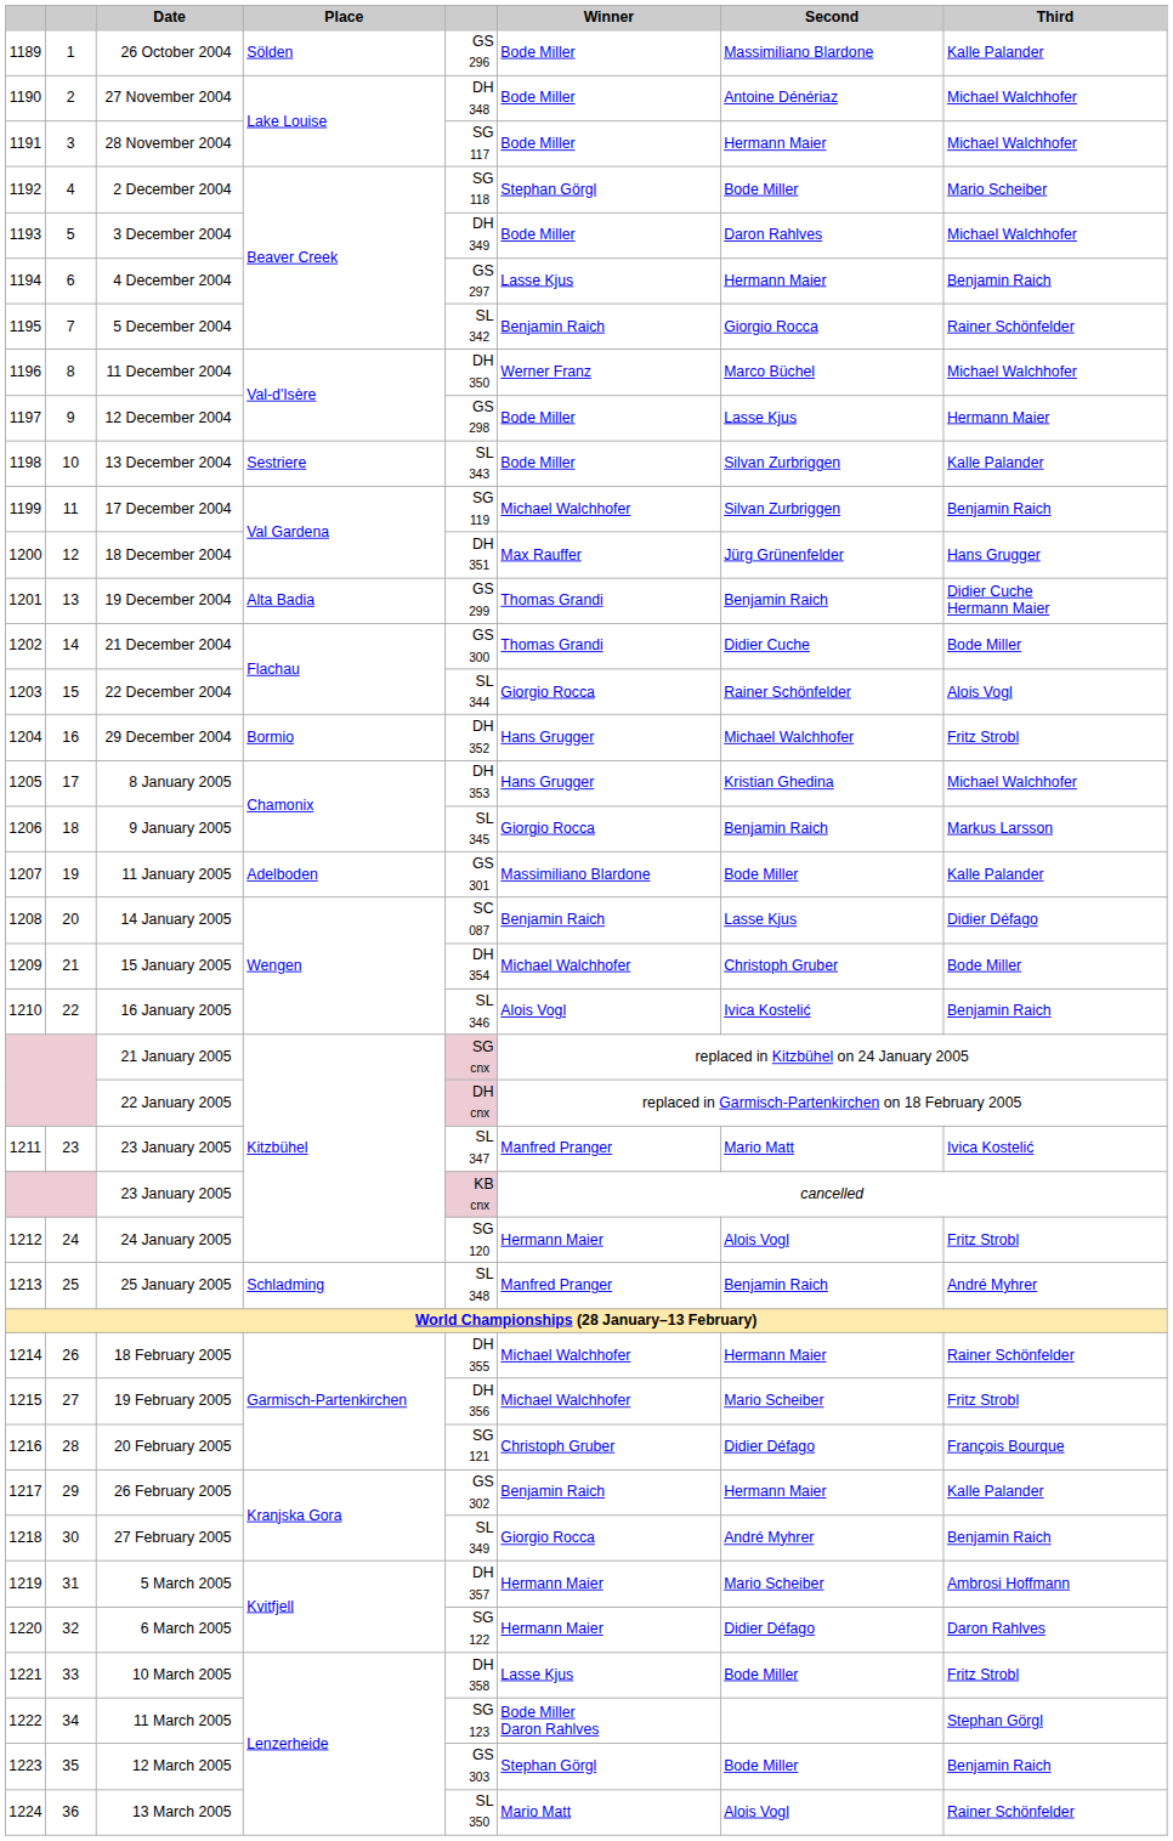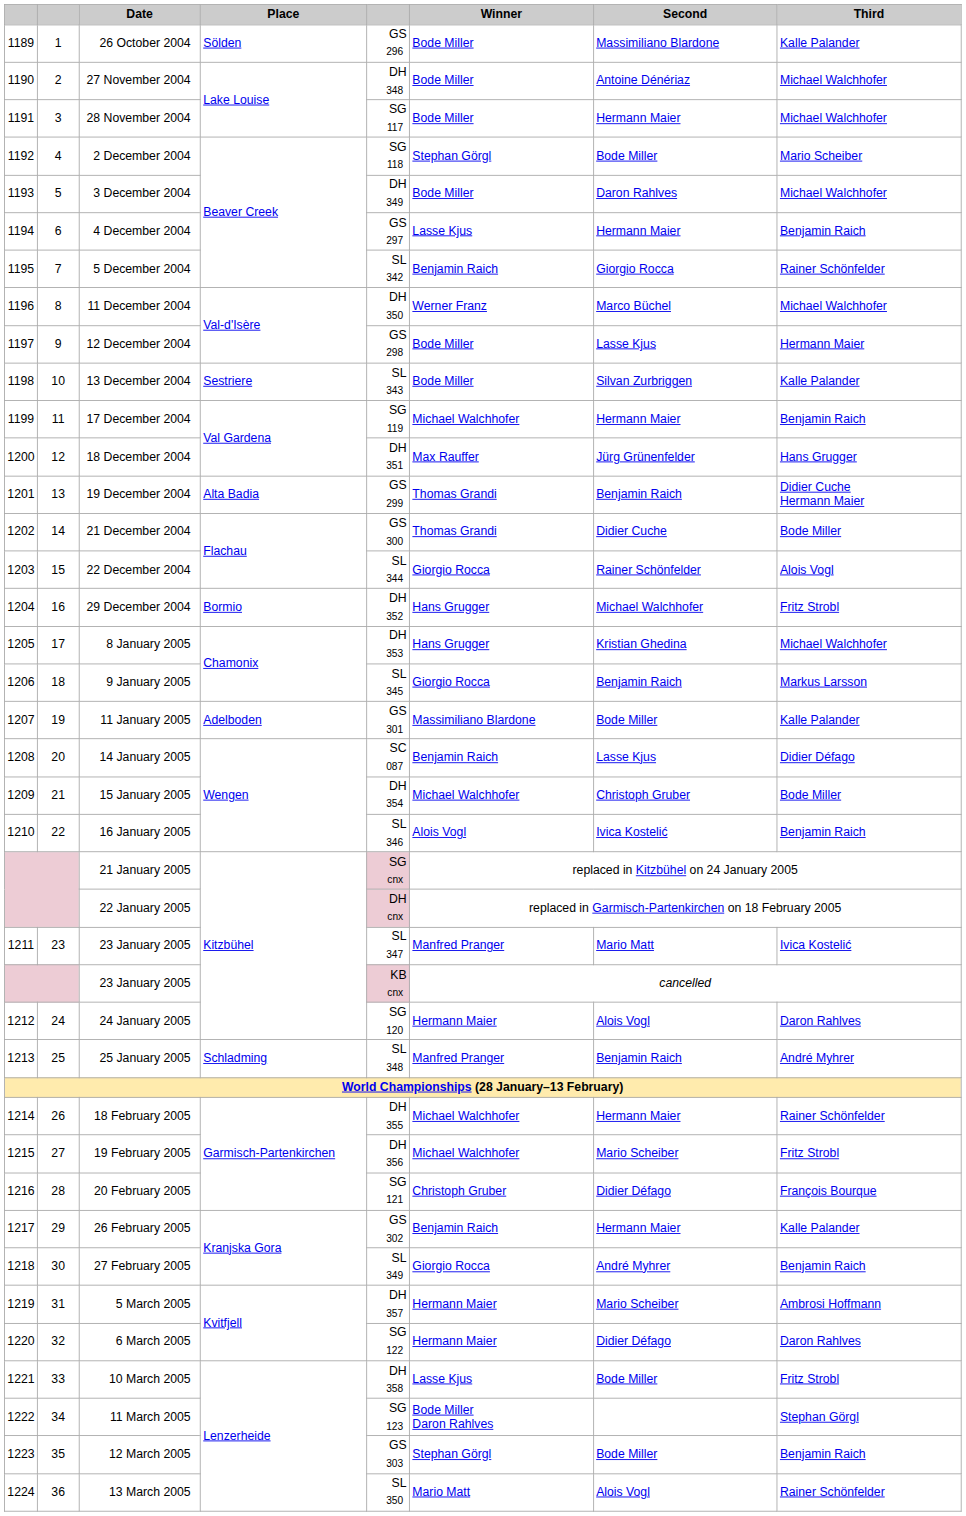 <table class="wikitable plainrowheaders" style="background:#fff; font-size:86%; line-height:16px; border:grey solid 1px; border-collapse:collapse;">
 <tr style="background:#ccc; text-align:center;">
 <td align="center" width="30"></td>
 <td align="center" width="40"></td>
 <td align="center" width="130"><strong>Date</strong></td>
 <td align="center" width="180"><strong>Place</strong></td>
 <td align="center" width="42"></td>
 <td align="center" width="200"><strong>Winner</strong></td>
 <td align="center" width="200"><strong>Second</strong></td>
 <td align="center" width="200"><strong>Third</strong></td>
 </tr>
 <tr>
 <td align=center>1189</td>
 <td align=center>1</td>
 <td align=right>26 October 2004  </td>
 <td> <a href='#'>Sölden</a></td>
 <td align=right>GS <sub>296</sub> </td>
 <td> <a href='#'>Bode Miller</a></td>
 <td> <a href='#'>Massimiliano Blardone</a></td>
 <td> <a href='#'>Kalle Palander</a></td>
 </tr>
 <tr>
 <td align=center>1190</td>
 <td align=center>2</td>
 <td align=right>27 November 2004  </td>
 <td rowspan=2> <a href='#'>Lake Louise</a></td>
 <td align=right>DH <sub>348</sub> </td>
 <td> <a href='#'>Bode Miller</a></td>
 <td> <a href='#'>Antoine Dénériaz</a></td>
 <td> <a href='#'>Michael Walchhofer</a></td>
 </tr>
 <tr>
 <td align=center>1191</td>
 <td align=center>3</td>
 <td align=right>28 November 2004  </td>
 <td align=right>SG <sub>117</sub> </td>
 <td> <a href='#'>Bode Miller</a></td>
 <td> <a href='#'>Hermann Maier</a></td>
 <td> <a href='#'>Michael Walchhofer</a></td>
 </tr>
 <tr>
 <td align=center>1192</td>
 <td align=center>4</td>
 <td align=right>2 December 2004  </td>
 <td rowspan=4> <a href='#'>Beaver Creek</a></td>
 <td align=right>SG <sub>118</sub> </td>
 <td> <a href='#'>Stephan Görgl</a></td>
 <td> <a href='#'>Bode Miller</a></td>
 <td> <a href='#'>Mario Scheiber</a></td>
 </tr>
 <tr>
 <td align=center>1193</td>
 <td align=center>5</td>
 <td align=right>3 December 2004  </td>
 <td align=right>DH <sub>349</sub> </td>
 <td> <a href='#'>Bode Miller</a></td>
 <td> <a href='#'>Daron Rahlves</a></td>
 <td> <a href='#'>Michael Walchhofer</a></td>
 </tr>
 <tr>
 <td align=center>1194</td>
 <td align=center>6</td>
 <td align=right>4 December 2004  </td>
 <td align=right>GS <sub>297</sub> </td>
 <td> <a href='#'>Lasse Kjus</a></td>
 <td> <a href='#'>Hermann Maier</a></td>
 <td> <a href='#'>Benjamin Raich</a></td>
 </tr>
 <tr>
 <td align=center>1195</td>
 <td align=center>7</td>
 <td align=right>5 December 2004  </td>
 <td align=right>SL <sub>342</sub> </td>
 <td> <a href='#'>Benjamin Raich</a></td>
 <td> <a href='#'>Giorgio Rocca</a></td>
 <td> <a href='#'>Rainer Schönfelder</a></td>
 </tr>
 <tr>
 <td align=center>1196</td>
 <td align=center>8</td>
 <td align=right>11 December 2004  </td>
 <td rowspan=2> <a href='#'>Val-d'Isère</a></td>
 <td align=right>DH <sub>350</sub> </td>
 <td> <a href='#'>Werner Franz</a></td>
 <td> <a href='#'>Marco Büchel</a></td>
 <td> <a href='#'>Michael Walchhofer</a></td>
 </tr>
 <tr>
 <td align=center>1197</td>
 <td align=center>9</td>
 <td align=right>12 December 2004  </td>
 <td align=right>GS <sub>298</sub> </td>
 <td> <a href='#'>Bode Miller</a></td>
 <td> <a href='#'>Lasse Kjus</a></td>
 <td> <a href='#'>Hermann Maier</a></td>
 </tr>
 <tr>
 <td align=center>1198</td>
 <td align=center>10</td>
 <td align=right>13 December 2004  </td>
 <td> <a href='#'>Sestriere</a></td>
 <td align=right>SL <sub>343</sub> </td>
 <td> <a href='#'>Bode Miller</a></td>
 <td> <a href='#'>Silvan Zurbriggen</a></td>
 <td> <a href='#'>Kalle Palander</a></td>
 </tr>
 <tr>
 <td align=center>1199</td>
 <td align=center>11</td>
 <td align=right>17 December 2004  </td>
 <td rowspan=2> <a href='#'>Val Gardena</a></td>
 <td align=right>SG <sub>119</sub> </td>
 <td> <a href='#'>Michael Walchhofer</a></td>
-<td> <a href='#'>Silvan Zurbriggen</a></td>
+<td> <a href='#'>Hermann Maier</a></td>
 <td> <a href='#'>Benjamin Raich</a></td>
 </tr>
 <tr>
 <td align=center>1200</td>
 <td align=center>12</td>
 <td align=right>18 December 2004  </td>
 <td align=right>DH <sub>351</sub> </td>
 <td> <a href='#'>Max Rauffer</a></td>
 <td> <a href='#'>Jürg Grünenfelder</a></td>
 <td> <a href='#'>Hans Grugger</a></td>
 </tr>
 <tr>
 <td align=center>1201</td>
 <td align=center>13</td>
 <td align=right>19 December 2004  </td>
 <td> <a href='#'>Alta Badia</a></td>
 <td align=right>GS <sub>299</sub> </td>
 <td> <a href='#'>Thomas Grandi</a></td>
 <td> <a href='#'>Benjamin Raich</a></td>
 <td> <a href='#'>Didier Cuche</a><br> <a href='#'>Hermann Maier</a></td>
 </tr>
 <tr>
 <td align=center>1202</td>
 <td align=center>14</td>
 <td align=right>21 December 2004  </td>
 <td rowspan=2> <a href='#'>Flachau</a></td>
 <td align=right>GS <sub>300</sub> </td>
 <td> <a href='#'>Thomas Grandi</a></td>
 <td> <a href='#'>Didier Cuche</a></td>
 <td> <a href='#'>Bode Miller</a></td>
 </tr>
 <tr>
 <td align=center>1203</td>
 <td align=center>15</td>
 <td align=right>22 December 2004  </td>
 <td align=right>SL <sub>344</sub> </td>
 <td> <a href='#'>Giorgio Rocca</a></td>
 <td> <a href='#'>Rainer Schönfelder</a></td>
 <td> <a href='#'>Alois Vogl</a></td>
 </tr>
 <tr>
 <td align=center>1204</td>
 <td align=center>16</td>
 <td align=right>29 December 2004  </td>
 <td> <a href='#'>Bormio</a></td>
 <td align=right>DH <sub>352</sub> </td>
 <td> <a href='#'>Hans Grugger</a></td>
 <td> <a href='#'>Michael Walchhofer</a></td>
 <td> <a href='#'>Fritz Strobl</a></td>
 </tr>
 <tr>
 <td align=center>1205</td>
 <td align=center>17</td>
 <td align=right>8 January 2005  </td>
 <td rowspan=2> <a href='#'>Chamonix</a></td>
 <td align=right>DH <sub>353</sub> </td>
 <td> <a href='#'>Hans Grugger</a></td>
 <td> <a href='#'>Kristian Ghedina</a></td>
 <td> <a href='#'>Michael Walchhofer</a></td>
 </tr>
 <tr>
 <td align=center>1206</td>
 <td align=center>18</td>
 <td align=right>9 January 2005  </td>
 <td align=right>SL <sub>345</sub> </td>
 <td> <a href='#'>Giorgio Rocca</a></td>
 <td> <a href='#'>Benjamin Raich</a></td>
 <td> <a href='#'>Markus Larsson</a></td>
 </tr>
 <tr>
 <td align=center>1207</td>
 <td align=center>19</td>
 <td align=right>11 January 2005  </td>
 <td> <a href='#'>Adelboden</a></td>
 <td align=right>GS <sub>301</sub> </td>
 <td> <a href='#'>Massimiliano Blardone</a></td>
 <td> <a href='#'>Bode Miller</a></td>
 <td> <a href='#'>Kalle Palander</a></td>
 </tr>
 <tr>
 <td align=center>1208</td>
 <td align=center>20</td>
 <td align=right>14 January 2005  </td>
 <td rowspan=3> <a href='#'>Wengen</a></td>
 <td align=right>SC <sub>087</sub> </td>
 <td> <a href='#'>Benjamin Raich</a></td>
 <td> <a href='#'>Lasse Kjus</a></td>
 <td> <a href='#'>Didier Défago</a></td>
 </tr>
 <tr>
 <td align=center>1209</td>
 <td align=center>21</td>
 <td align=right>15 January 2005  </td>
 <td align=right>DH <sub>354</sub> </td>
 <td> <a href='#'>Michael Walchhofer</a></td>
 <td> <a href='#'>Christoph Gruber</a></td>
 <td> <a href='#'>Bode Miller</a></td>
 </tr>
 <tr>
 <td align=center>1210</td>
 <td align=center>22</td>
 <td align=right>16 January 2005  </td>
 <td align=right>SL <sub>346</sub> </td>
 <td> <a href='#'>Alois Vogl</a></td>
 <td> <a href='#'>Ivica Kostelić</a></td>
 <td> <a href='#'>Benjamin Raich</a></td>
 </tr>
 <tr>
 <td bgcolor="EDCCD5" colspan=2 rowspan=2></td>
 <td align=right>21 January 2005  </td>
 <td rowspan=5> <a href='#'>Kitzbühel</a></td>
 <td align=right bgcolor="EDCCD5">SG <sub>cnx</sub> </td>
 <td colspan=3 align=center>replaced in <a href='#'>Kitzbühel</a> on 24 January 2005</td>
 </tr>
 <tr>
 <td align=right>22 January 2005  </td>
 <td align=right bgcolor="EDCCD5">DH <sub>cnx</sub> </td>
 <td colspan=3 align=center>replaced in <a href='#'>Garmisch-Partenkirchen</a> on 18 February 2005</td>
 </tr>
 <tr>
 <td align=center>1211</td>
 <td align=center>23</td>
 <td align=right>23 January 2005  </td>
 <td align=right>SL <sub>347</sub> </td>
 <td> <a href='#'>Manfred Pranger</a></td>
 <td> <a href='#'>Mario Matt</a></td>
 <td> <a href='#'>Ivica Kostelić</a></td>
 </tr>
 <tr>
 <td bgcolor="EDCCD5" colspan=2></td>
 <td align=right>23 January 2005  </td>
 <td align=right bgcolor="EDCCD5">KB <sub>cnx</sub> </td>
 <td colspan=3 align=center><em>cancelled</em></td>
 </tr>
 <tr>
 <td align=center>1212</td>
 <td align=center>24</td>
 <td align=right><small></small>24 January 2005  </td>
 <td align=right>SG <sub>120</sub> </td>
 <td> <a href='#'>Hermann Maier</a></td>
 <td> <a href='#'>Alois Vogl</a></td>
-<td> <a href='#'>Fritz Strobl</a></td>
+<td> <a href='#'>Daron Rahlves</a></td>
 </tr>
 <tr>
 <td align=center>1213</td>
 <td align=center>25</td>
 <td align=right>25 January 2005  </td>
 <td> <a href='#'>Schladming</a></td>
 <td align=right>SL <sub>348</sub> </td>
 <td> <a href='#'>Manfred Pranger</a></td>
 <td> <a href='#'>Benjamin Raich</a></td>
 <td> <a href='#'>André Myhrer</a></td>
 </tr>
 <tr style="background:#FFEBAD">
 <td colspan="8" style="text-align:center;"><strong><a href='#'>World Championships</a> (28 January–13 February)</strong></td>
 </tr>
 <tr>
 <td align=center>1214</td>
 <td align=center>26</td>
 <td align=right><small></small>18 February 2005  </td>
 <td rowspan=3> <a href='#'>Garmisch-Partenkirchen</a></td>
 <td align=right>DH <sub>355</sub> </td>
 <td> <a href='#'>Michael Walchhofer</a></td>
 <td> <a href='#'>Hermann Maier</a></td>
 <td> <a href='#'>Rainer Schönfelder</a></td>
 </tr>
 <tr>
 <td align=center>1215</td>
 <td align=center>27</td>
 <td align=right>19 February 2005  </td>
 <td align=right>DH <sub>356</sub> </td>
 <td> <a href='#'>Michael Walchhofer</a></td>
 <td> <a href='#'>Mario Scheiber</a></td>
 <td> <a href='#'>Fritz Strobl</a></td>
 </tr>
 <tr>
 <td align=center>1216</td>
 <td align=center>28</td>
 <td align=right>20 February 2005  </td>
 <td align=right>SG <sub>121</sub> </td>
 <td> <a href='#'>Christoph Gruber</a></td>
 <td> <a href='#'>Didier Défago</a></td>
 <td> <a href='#'>François Bourque</a></td>
 </tr>
 <tr>
 <td align=center>1217</td>
 <td align=center>29</td>
 <td align=right>26 February 2005  </td>
 <td rowspan=2> <a href='#'>Kranjska Gora</a></td>
 <td align=right>GS <sub>302</sub> </td>
 <td> <a href='#'>Benjamin Raich</a></td>
 <td> <a href='#'>Hermann Maier</a></td>
 <td> <a href='#'>Kalle Palander</a></td>
 </tr>
 <tr>
 <td align=center>1218</td>
 <td align=center>30</td>
 <td align=right>27 February 2005  </td>
 <td align=right>SL <sub>349</sub> </td>
 <td> <a href='#'>Giorgio Rocca</a></td>
 <td> <a href='#'>André Myhrer</a></td>
 <td> <a href='#'>Benjamin Raich</a></td>
 </tr>
 <tr>
 <td align=center>1219</td>
 <td align=center>31</td>
 <td align=right>5 March 2005  </td>
 <td rowspan=2> <a href='#'>Kvitfjell</a></td>
 <td align=right>DH <sub>357</sub> </td>
 <td> <a href='#'>Hermann Maier</a></td>
 <td> <a href='#'>Mario Scheiber</a></td>
 <td> <a href='#'>Ambrosi Hoffmann</a></td>
 </tr>
 <tr>
 <td align=center>1220</td>
 <td align=center>32</td>
 <td align=right>6 March 2005  </td>
 <td align=right>SG <sub>122</sub> </td>
 <td> <a href='#'>Hermann Maier</a></td>
 <td> <a href='#'>Didier Défago</a></td>
 <td> <a href='#'>Daron Rahlves</a></td>
 </tr>
 <tr>
 <td align=center>1221</td>
 <td align=center>33</td>
 <td align=right>10 March 2005  </td>
 <td rowspan=4> <a href='#'>Lenzerheide</a></td>
 <td align=right>DH <sub>358</sub> </td>
 <td> <a href='#'>Lasse Kjus</a></td>
 <td> <a href='#'>Bode Miller</a></td>
 <td> <a href='#'>Fritz Strobl</a></td>
 </tr>
 <tr>
 <td align=center>1222</td>
 <td align=center>34</td>
 <td align=right>11 March 2005  </td>
 <td align=right>SG <sub>123</sub> </td>
 <td> <a href='#'>Bode Miller</a><br> <a href='#'>Daron Rahlves</a></td>
 <td></td>
 <td> <a href='#'>Stephan Görgl</a></td>
 </tr>
 <tr>
 <td align=center>1223</td>
 <td align=center>35</td>
 <td align=right>12 March 2005  </td>
 <td align=right>GS <sub>303</sub> </td>
 <td> <a href='#'>Stephan Görgl</a></td>
 <td> <a href='#'>Bode Miller</a></td>
 <td> <a href='#'>Benjamin Raich</a></td>
 </tr>
 <tr>
 <td align=center>1224</td>
 <td align=center>36</td>
 <td align=right>13 March 2005  </td>
 <td align=right>SL <sub>350</sub> </td>
 <td> <a href='#'>Mario Matt</a></td>
 <td> <a href='#'>Alois Vogl</a></td>
 <td> <a href='#'>Rainer Schönfelder</a></td>
 </tr>
 </table>
